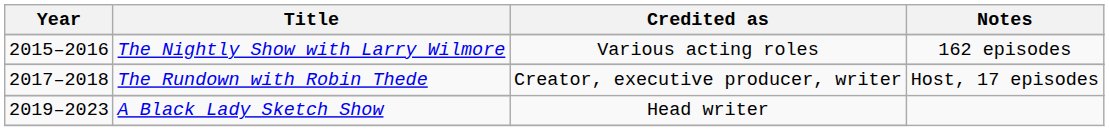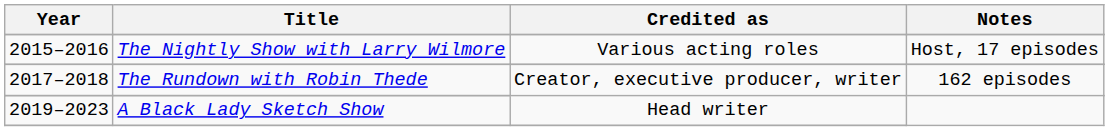 <table class="wikitable">
 <tr>
 <th>Year</th>
 <th>Title</th>
 <th>Credited as</th>
 <th>Notes</th>
 </tr>
 <tr>
 </tr>
 <tr style="text-align:center;">
 <td>2015–2016</td>
 <td style="text-align:left;"><em><a href='#'>The Nightly Show with Larry Wilmore</a></em></td>
 <td>Various acting roles</td>
-<td>162 episodes</td>
+<td>Host, 17 episodes</td>
 </tr>
 <tr>
 </tr>
 <tr style="text-align:center;">
 <td>2017–2018</td>
 <td style="text-align:left;"><em><a href='#'>The Rundown with Robin Thede</a></em></td>
 <td rowspan="2">Creator, executive producer, writer</td>
-<td>Host, 17 episodes</td>
+<td>162 episodes</td>
 </tr>
 <tr>
 </tr>
 <tr style="text-align:center;">
 <td>2019–2023</td>
 <td style="text-align:left;"><em><a href='#'>A Black Lady Sketch Show</a></em></td>
 <td>Head writer</td>
 </tr>
 <tr>
 </tr>
 </table>
